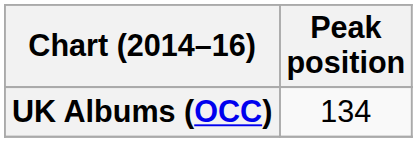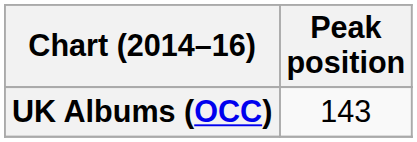 <table class="wikitable sortable plainrowheaders" style="text-align:center">
 <tr>
 <th>Chart (2014–16)</th>
 <th>Peak<br>position</th>
 </tr>
 <tr>
 </tr>
 <tr>
 <th scope="row">UK Albums (<a href='#'>OCC</a>)</th>
-<td>134</td>
+<td>143</td>
 </tr>
 <tr>
 </tr>
 <tr>
 </tr>
 <tr>
 </tr>
 </table>
